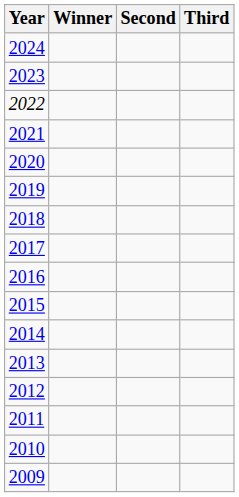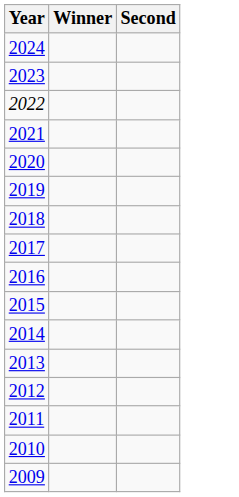 <table class="wikitable">
 <tr>
 <th>Year</th>
 <th>Winner</th>
 <th>Second</th>
-<th>Third</th>
 </tr>
 <tr>
 <td><a href='#'>2024</a></td>
-<td></td>
 <td></td>
 <td></td>
 </tr>
 <tr>
 <td><a href='#'>2023</a></td>
 <td></td>
 <td></td>
-<td></td>
 </tr>
 <tr>
 <td><em>2022</em></td>
-<td><em></em></td>
 <td><em></em></td>
 <td><em></em></td>
 </tr>
 <tr>
 <td><a href='#'>2021</a></td>
 <td></td>
 <td></td>
-<td></td>
 </tr>
 <tr>
 <td><a href='#'>2020</a></td>
-<td></td>
 <td></td>
 <td></td>
 </tr>
 <tr>
 <td><a href='#'>2019</a></td>
 <td></td>
 <td></td>
-<td></td>
 </tr>
 <tr>
 <td><a href='#'>2018</a></td>
-<td></td>
 <td></td>
 <td></td>
 </tr>
 <tr>
 <td><a href='#'>2017</a></td>
 <td></td>
 <td></td>
-<td></td>
 </tr>
 <tr>
 <td><a href='#'>2016</a></td>
-<td></td>
 <td></td>
 <td></td>
 </tr>
 <tr>
 <td><a href='#'>2015</a></td>
 <td></td>
 <td></td>
-<td></td>
 </tr>
 <tr>
 <td><a href='#'>2014</a></td>
-<td></td>
 <td></td>
 <td></td>
 </tr>
 <tr>
 <td><a href='#'>2013</a></td>
 <td></td>
 <td></td>
-<td></td>
 </tr>
 <tr>
 <td><a href='#'>2012</a></td>
-<td></td>
 <td></td>
 <td></td>
 </tr>
 <tr>
 <td><a href='#'>2011</a></td>
 <td></td>
 <td></td>
-<td></td>
 </tr>
 <tr>
 <td><a href='#'>2010</a></td>
-<td></td>
 <td></td>
 <td></td>
 </tr>
 <tr>
 <td><a href='#'>2009</a></td>
 <td></td>
 <td></td>
-<td></td>
 </tr>
 </table>
